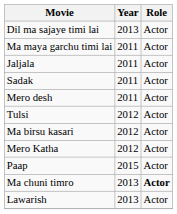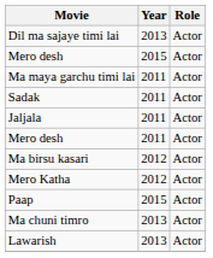 <table class="wikitable sortable">
 <tr>
 <th>Movie</th>
 <th>Year</th>
 <th>Role</th>
 </tr>
 <tr>
 <td>Dil ma sajaye timi lai</td>
 <td>2013</td>
 <td>Actor</td>
 </tr>
 <tr>
+<td>Mero desh</td>
+<td>2015</td>
+<td>Actor</td>
+</tr>
+<tr>
 <td>Ma maya garchu timi lai</td>
+<td>2011</td>
+<td>Actor</td>
+</tr>
+<tr>
+<td>Sadak</td>
 <td>2011</td>
 <td>Actor</td>
 </tr>
 <tr>
 <td>Jaljala</td>
 <td>2011</td>
 <td>Actor</td>
 </tr>
 <tr>
-<td>Sadak</td>
-<td>2011</td>
-<td>Actor</td>
-</tr>
-<tr>
 <td>Mero desh</td>
 <td>2011</td>
-<td>Actor</td>
-</tr>
-<tr>
-<td>Tulsi</td>
-<td>2012</td>
 <td>Actor</td>
 </tr>
 <tr>
 <td>Ma birsu kasari</td>
 <td>2012</td>
 <td>Actor</td>
 </tr>
 <tr>
 <td>Mero Katha</td>
 <td>2012</td>
 <td>Actor</td>
 </tr>
 <tr>
 <td>Paap</td>
 <td>2015</td>
 <td>Actor</td>
 </tr>
 <tr>
 <td>Ma chuni timro</td>
 <td>2013</td>
-<td><strong>Actor</strong></td>
+<td>Actor</td>
 </tr>
 <tr>
 <td>Lawarish</td>
 <td>2013</td>
 <td>Actor</td>
 </tr>
 <tr>
 </tr>
 </table>
